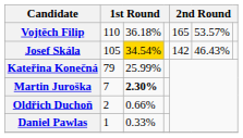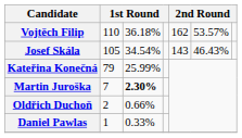 <table class="wikitable">
 <tr>
 <th>Candidate</th>
 <th colspan=3>1st Round</th>
 <th colspan=3>2nd Round</th>
 </tr>
 <tr>
 <th><a href='#'>Vojtěch Filip</a></th>
 <td>110</td>
 <td>36.18%</td>
 <td></td>
-<td>165</td>
+<td>162</td>
 <td>53.57%</td>
 <td></td>
 </tr>
 <tr>
 <th><a href='#'>Josef Skála</a></th>
 <td>105</td>
-<td style="background: gold;">34.54%</td>
+<td>34.54%</td>
 <td></td>
-<td>142</td>
+<td>143</td>
 <td>46.43%</td>
 <td></td>
 </tr>
 <tr>
 <th><a href='#'>Kateřina Konečná</a></th>
 <td>79</td>
 <td>25.99%</td>
 <td></td>
 <td colspan=3 rowspan=4></td>
 </tr>
 <tr>
 <th><a href='#'>Martin Juroška</a></th>
 <td>7</td>
 <td><strong>2.30%</strong></td>
 <td></td>
 </tr>
 <tr>
 <th><a href='#'>Oldřich Duchoň</a></th>
 <td>2</td>
 <td>0.66%</td>
 <td></td>
 </tr>
 <tr>
 <th><a href='#'>Daniel Pawlas</a></th>
 <td>1</td>
 <td>0.33%</td>
 <td></td>
 </tr>
 <tr>
 </tr>
 </table>
